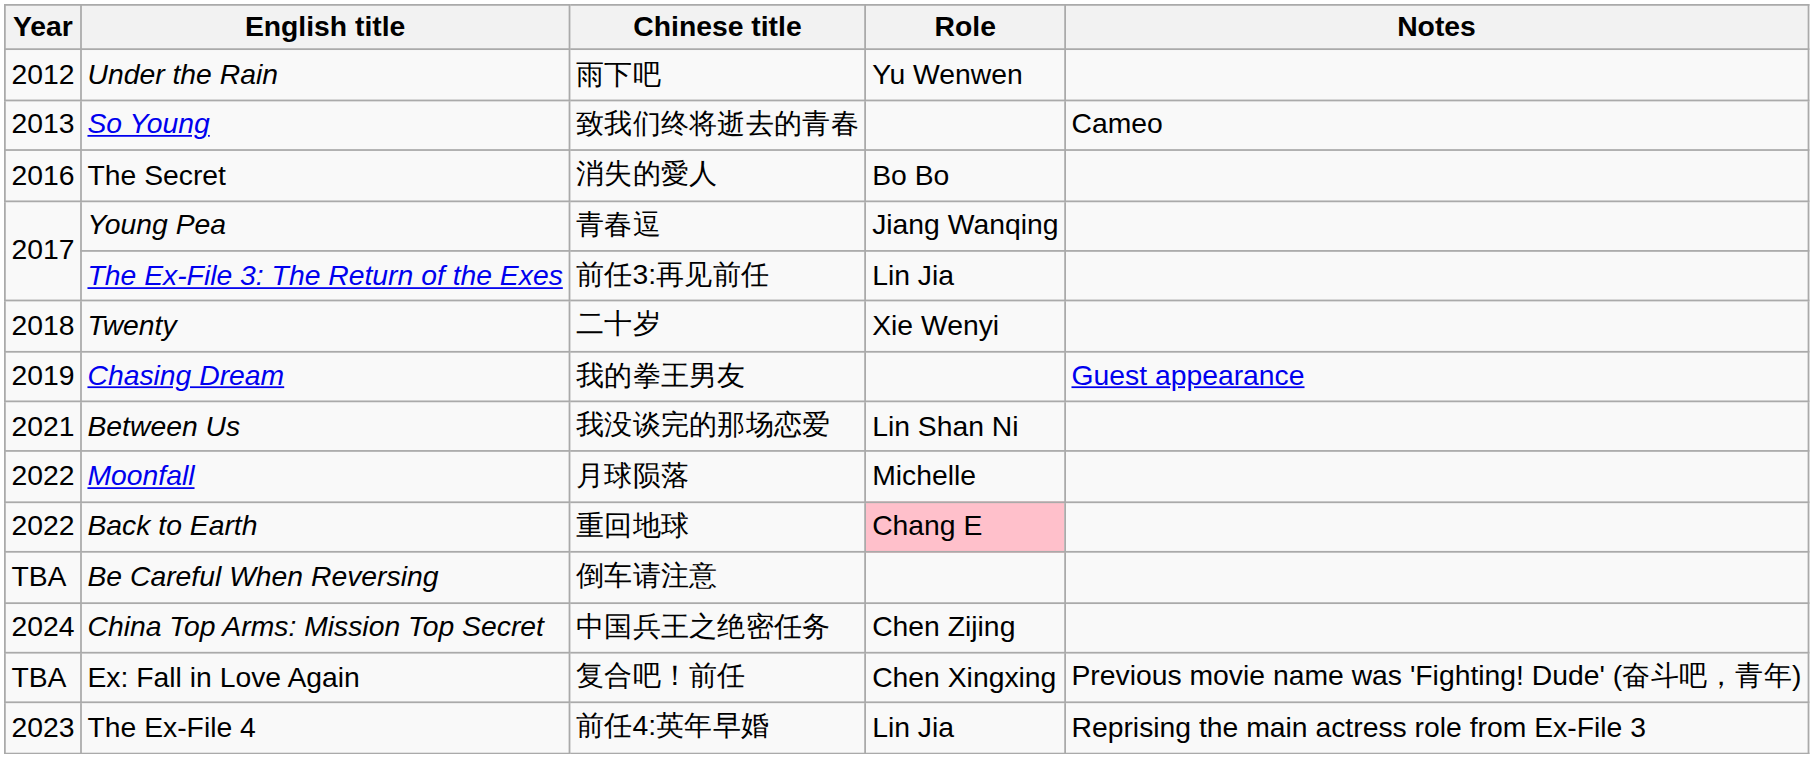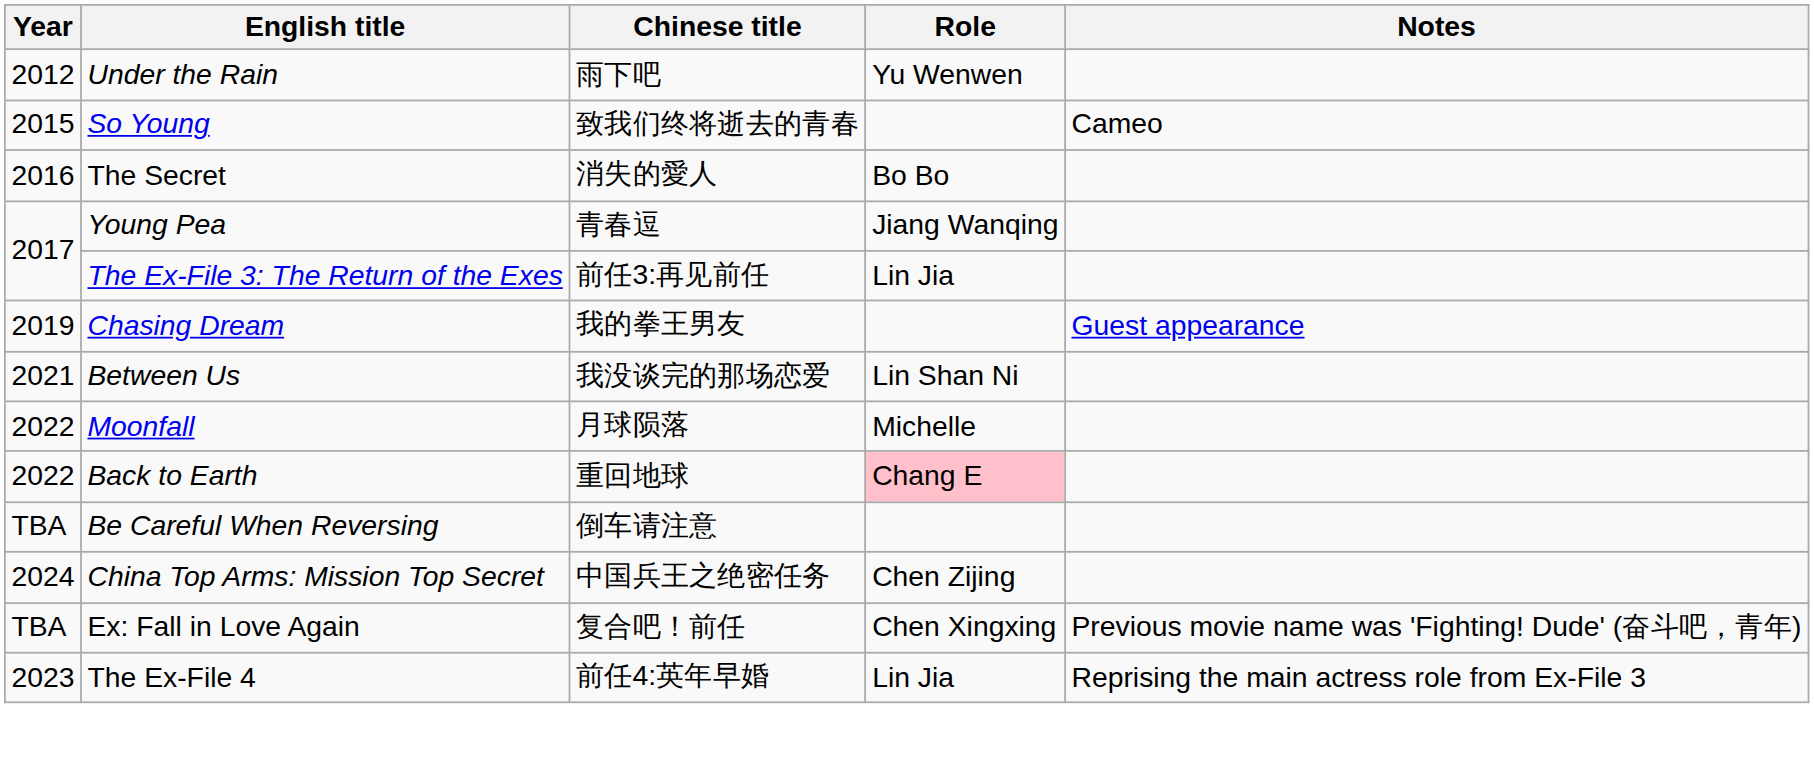 <table class="wikitable">
 <tr>
 <th>Year</th>
 <th>English title</th>
 <th>Chinese title</th>
 <th>Role</th>
 <th>Notes</th>
 </tr>
 <tr>
 <td>2012</td>
 <td><em>Under the Rain</em></td>
 <td>雨下吧</td>
 <td>Yu Wenwen</td>
 <td></td>
 </tr>
 <tr>
-<td>2013</td>
+<td>2015</td>
 <td><em><a href='#'>So Young</a></em></td>
 <td>致我们终将逝去的青春</td>
 <td></td>
 <td>Cameo</td>
 </tr>
 <tr>
 <td>2016</td>
 <td>The Secret</td>
 <td>消失的愛人</td>
 <td>Bo Bo</td>
 <td></td>
 </tr>
 <tr>
 <td rowspan=2>2017</td>
 <td><em>Young Pea</em></td>
 <td>青春逗</td>
 <td>Jiang Wanqing</td>
 <td></td>
 </tr>
 <tr>
 <td><em><a href='#'>The Ex-File 3: The Return of the Exes</a></em></td>
 <td>前任3:再见前任</td>
 <td>Lin Jia</td>
-<td></td>
-</tr>
-<tr>
-<td>2018</td>
-<td><em>Twenty</em></td>
-<td>二十岁</td>
-<td>Xie Wenyi</td>
 <td></td>
 </tr>
 <tr>
 <td>2019</td>
 <td><em><a href='#'>Chasing Dream</a></em></td>
 <td>我的拳王男友</td>
 <td></td>
 <td><a href='#'>Guest appearance</a></td>
 </tr>
 <tr>
 <td>2021</td>
 <td><em>Between Us</em></td>
 <td>我没谈完的那场恋爱</td>
 <td>Lin Shan Ni</td>
 <td></td>
 </tr>
 <tr>
 <td>2022</td>
 <td><a href='#'><em>Moonfall</em></a></td>
 <td>月球陨落</td>
 <td>Michelle</td>
 <td></td>
 </tr>
 <tr>
 <td>2022</td>
 <td><em>Back to Earth</em></td>
 <td>重回地球</td>
 <td style="background: pink;">Chang E</td>
 <td></td>
 </tr>
 <tr>
 <td>TBA</td>
 <td><em>Be Careful When Reversing</em></td>
 <td>倒车请注意</td>
 <td></td>
 <td></td>
 </tr>
 <tr>
 <td>2024</td>
 <td><em>China Top Arms: Mission Top Secret</em></td>
 <td>中国兵王之绝密任务</td>
 <td>Chen Zijing</td>
 <td></td>
 </tr>
 <tr>
 <td>TBA</td>
 <td>Ex: Fall in Love Again</td>
 <td>复合吧！前任</td>
 <td>Chen Xingxing</td>
 <td>Previous movie name was 'Fighting! Dude' (奋斗吧，青年)</td>
 </tr>
 <tr>
 <td>2023</td>
 <td>The Ex-File 4</td>
 <td>前任4:英年早婚</td>
 <td>Lin Jia</td>
 <td>Reprising the main actress role from Ex-File 3</td>
 </tr>
 </table>
